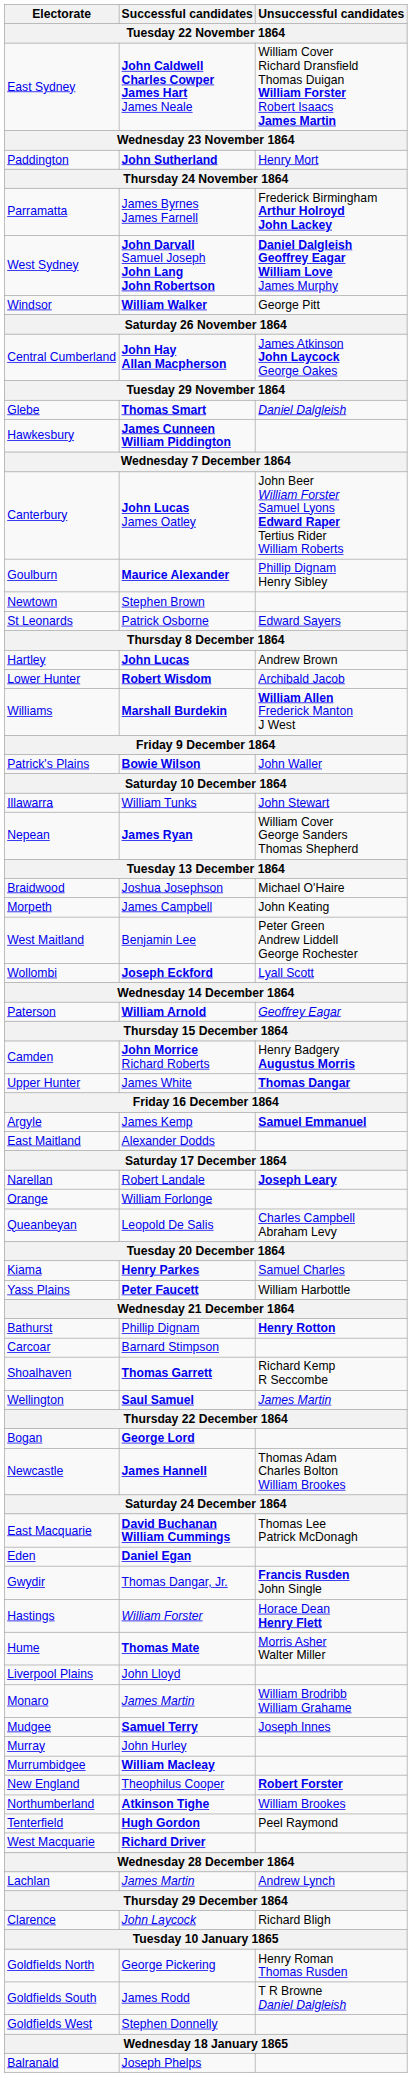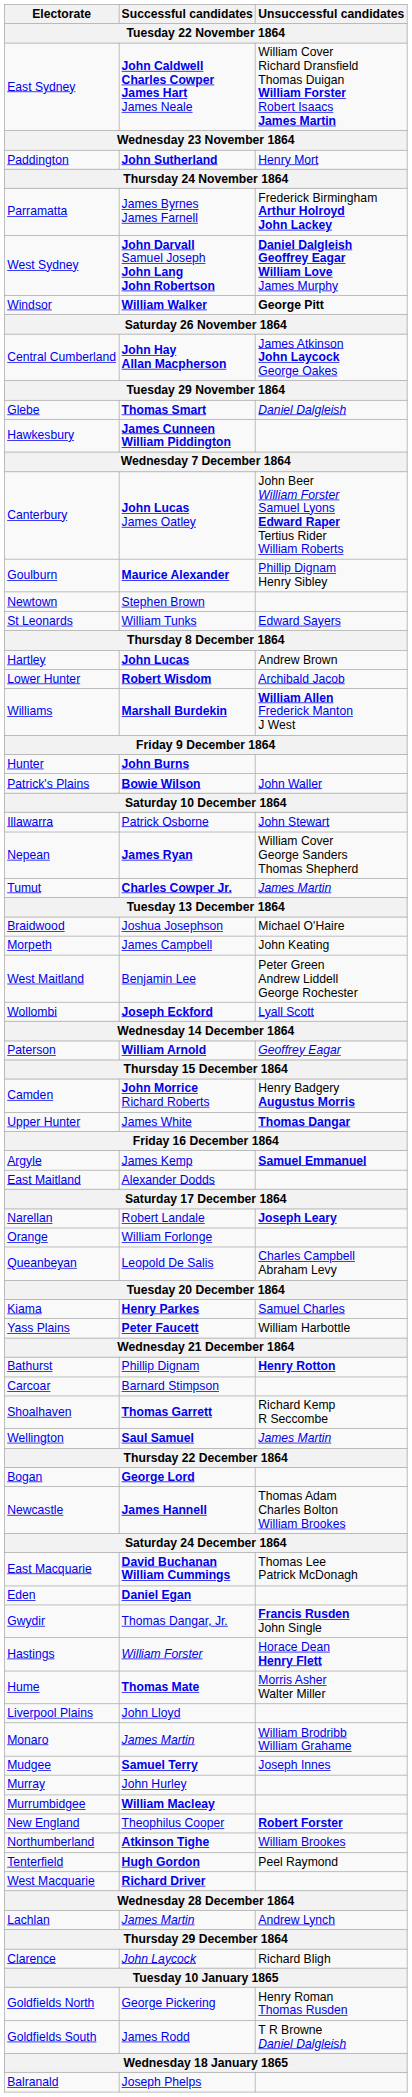 <table class="wikitable">
 <tr>
 <th>Electorate</th>
 <th>Successful candidates</th>
 <th>Unsuccessful candidates</th>
 </tr>
 <tr bgcolor="#cccccc">
 <th colspan=3>Tuesday 22 November 1864</th>
 </tr>
 <tr>
 <td><a href='#'>East Sydney</a></td>
 <td><strong><a href='#'>John Caldwell</a></strong> <br> <strong><a href='#'>Charles Cowper</a></strong> <br> <strong><a href='#'>James Hart</a></strong> <br> <a href='#'>James Neale</a></td>
 <td>William Cover <br> Richard Dransfield <br> Thomas Duigan <br> <strong><a href='#'>William Forster</a></strong> <br> <a href='#'>Robert Isaacs</a> <br> <strong><a href='#'>James Martin</a></strong></td>
 </tr>
 <tr bgcolor="#cccccc">
 <th colspan=3>Wednesday 23 November 1864</th>
 </tr>
 <tr>
 <td><a href='#'>Paddington</a></td>
 <td><strong><a href='#'>John Sutherland</a></strong></td>
 <td><a href='#'>Henry Mort</a></td>
 </tr>
 <tr bgcolor="#cccccc">
 <th colspan=3>Thursday 24 November 1864</th>
 </tr>
 <tr>
 <td><a href='#'>Parramatta</a></td>
 <td><a href='#'>James Byrnes</a> <br> <a href='#'>James Farnell</a></td>
 <td>Frederick Birmingham <br> <strong><a href='#'>Arthur Holroyd</a></strong> <br> <strong><a href='#'>John Lackey</a></strong></td>
 </tr>
 <tr>
 <td><a href='#'>West Sydney</a></td>
 <td><strong><a href='#'>John Darvall</a></strong> <br> <a href='#'>Samuel Joseph</a> <br> <strong><a href='#'>John Lang</a></strong> <br> <strong><a href='#'>John Robertson</a></strong></td>
 <td><strong><a href='#'>Daniel Dalgleish</a></strong> <br> <strong><a href='#'>Geoffrey Eagar</a></strong> <br> <strong><a href='#'>William Love</a></strong> <br> <a href='#'>James Murphy</a></td>
 </tr>
 <tr>
 <td><a href='#'>Windsor</a></td>
 <td><strong><a href='#'>William Walker</a></strong></td>
-<td>George Pitt</td>
+<td><strong>George Pitt</strong></td>
 </tr>
 <tr bgcolor="#cccccc">
 <th colspan=3>Saturday 26 November 1864</th>
 </tr>
 <tr>
 <td><a href='#'>Central Cumberland</a></td>
 <td><strong><a href='#'>John Hay</a></strong> <br> <strong><a href='#'>Allan Macpherson</a></strong></td>
 <td><a href='#'>James Atkinson</a> <br> <strong><a href='#'>John Laycock</a></strong> <br> <a href='#'>George Oakes</a></td>
 </tr>
 <tr bgcolor="#cccccc">
 <th colspan=3>Tuesday 29 November 1864</th>
 </tr>
 <tr>
 <td><a href='#'>Glebe</a></td>
 <td><strong><a href='#'>Thomas Smart</a></strong></td>
 <td><em><a href='#'>Daniel Dalgleish</a></em></td>
 </tr>
 <tr>
 <td><a href='#'>Hawkesbury</a></td>
 <td><strong><a href='#'>James Cunneen</a></strong> <br> <strong><a href='#'>William Piddington</a></strong></td>
 <td></td>
 </tr>
 <tr bgcolor="#cccccc">
 <th colspan=3>Wednesday 7 December 1864</th>
 </tr>
 <tr>
 <td><a href='#'>Canterbury</a></td>
 <td><strong><a href='#'>John Lucas</a></strong> <br> <a href='#'>James Oatley</a></td>
 <td>John Beer <br> <em><a href='#'>William Forster</a></em> <br> <a href='#'>Samuel Lyons</a> <br> <strong><a href='#'>Edward Raper</a></strong> <br> Tertius Rider <br> <a href='#'>William Roberts</a></td>
 </tr>
 <tr>
 <td><a href='#'>Goulburn</a></td>
 <td><strong><a href='#'>Maurice Alexander</a></strong></td>
 <td><a href='#'>Phillip Dignam</a> <br> Henry Sibley</td>
 </tr>
 <tr>
 <td><a href='#'>Newtown</a></td>
 <td><a href='#'>Stephen Brown</a></td>
 <td></td>
 </tr>
 <tr>
 <td><a href='#'>St Leonards</a></td>
-<td><a href='#'>Patrick Osborne</a></td>
+<td><a href='#'>William Tunks</a></td>
 <td><a href='#'>Edward Sayers</a></td>
 </tr>
 <tr bgcolor="#cccccc">
 <th colspan=3>Thursday 8 December 1864</th>
 </tr>
 <tr>
 <td><a href='#'>Hartley</a></td>
 <td><strong><a href='#'>John Lucas</a></strong></td>
 <td>Andrew Brown</td>
 </tr>
 <tr>
 <td><a href='#'>Lower Hunter</a></td>
 <td><strong><a href='#'>Robert Wisdom</a></strong></td>
 <td><a href='#'>Archibald Jacob</a></td>
 </tr>
 <tr>
 <td><a href='#'>Williams</a></td>
 <td><strong><a href='#'>Marshall Burdekin</a></strong></td>
 <td><strong><a href='#'>William Allen</a></strong> <br> <a href='#'>Frederick Manton</a> <br> J West</td>
 </tr>
 <tr bgcolor="#cccccc">
 <th colspan=3>Friday 9 December 1864</th>
 </tr>
 <tr>
+<td><a href='#'>Hunter</a></td>
+<td><strong><a href='#'>John Burns</a></strong></td>
+<td></td>
+</tr>
+<tr>
 <td><a href='#'>Patrick's Plains</a></td>
 <td><strong><a href='#'>Bowie Wilson</a></strong></td>
 <td><a href='#'>John Waller</a></td>
 </tr>
 <tr bgcolor="#cccccc">
 <th colspan=3>Saturday 10 December 1864</th>
 </tr>
 <tr>
 <td><a href='#'>Illawarra</a></td>
-<td><a href='#'>William Tunks</a></td>
+<td><a href='#'>Patrick Osborne</a></td>
 <td><a href='#'>John Stewart</a></td>
 </tr>
 <tr>
 <td><a href='#'>Nepean</a></td>
 <td><strong><a href='#'>James Ryan</a></strong></td>
 <td>William Cover <br> George Sanders <br> Thomas Shepherd</td>
+</tr>
+<tr>
+<td><a href='#'>Tumut</a></td>
+<td><strong><a href='#'>Charles Cowper Jr.</a></strong></td>
+<td><em><a href='#'>James Martin</a></em></td>
 </tr>
 <tr bgcolor="#cccccc">
 <th colspan=3>Tuesday 13 December 1864</th>
 </tr>
 <tr>
 <td><a href='#'>Braidwood</a></td>
 <td><a href='#'>Joshua Josephson</a></td>
 <td>Michael O'Haire</td>
 </tr>
 <tr>
 <td><a href='#'>Morpeth</a></td>
 <td><a href='#'>James Campbell</a></td>
 <td>John Keating</td>
 </tr>
 <tr>
 <td><a href='#'>West Maitland</a></td>
 <td><a href='#'>Benjamin Lee</a></td>
 <td>Peter Green <br> Andrew Liddell <br> George Rochester</td>
 </tr>
 <tr>
 <td><a href='#'>Wollombi</a></td>
 <td><strong><a href='#'>Joseph Eckford</a></strong></td>
 <td><a href='#'>Lyall Scott</a></td>
 </tr>
 <tr bgcolor="#cccccc">
 <th colspan=3>Wednesday 14 December 1864</th>
 </tr>
 <tr>
 <td><a href='#'>Paterson</a></td>
 <td><strong><a href='#'>William Arnold</a></strong></td>
 <td><em><a href='#'>Geoffrey Eagar</a></em></td>
 </tr>
 <tr bgcolor="#cccccc">
 <th colspan=3>Thursday 15 December 1864</th>
 </tr>
 <tr>
 <td><a href='#'>Camden</a></td>
 <td><strong><a href='#'>John Morrice</a></strong> <br> <a href='#'>Richard Roberts</a></td>
 <td>Henry Badgery <br> <strong><a href='#'>Augustus Morris</a></strong></td>
 </tr>
 <tr>
 <td><a href='#'>Upper Hunter</a></td>
 <td><a href='#'>James White</a></td>
 <td><strong><a href='#'>Thomas Dangar</a></strong></td>
 </tr>
 <tr bgcolor="#cccccc">
 <th colspan=3>Friday 16 December 1864</th>
 </tr>
 <tr>
 <td><a href='#'>Argyle</a></td>
 <td><a href='#'>James Kemp</a></td>
 <td><strong><a href='#'>Samuel Emmanuel</a></strong></td>
 </tr>
 <tr>
 <td><a href='#'>East Maitland</a></td>
 <td><a href='#'>Alexander Dodds</a></td>
 <td></td>
 </tr>
 <tr bgcolor="#cccccc">
 <th colspan=3>Saturday 17 December 1864</th>
 </tr>
 <tr>
 <td><a href='#'>Narellan</a></td>
 <td><a href='#'>Robert Landale</a></td>
 <td><strong><a href='#'>Joseph Leary</a></strong></td>
 </tr>
 <tr>
 <td><a href='#'>Orange</a></td>
 <td><a href='#'>William Forlonge</a></td>
 <td></td>
 </tr>
 <tr>
 <td><a href='#'>Queanbeyan</a></td>
 <td><a href='#'>Leopold De Salis</a></td>
 <td><a href='#'>Charles Campbell</a> <br> Abraham Levy</td>
 </tr>
 <tr bgcolor="#cccccc">
 <th colspan=3>Tuesday 20 December 1864</th>
 </tr>
 <tr>
 <td><a href='#'>Kiama</a></td>
 <td><strong><a href='#'>Henry Parkes</a></strong></td>
 <td><a href='#'>Samuel Charles</a></td>
 </tr>
 <tr>
 <td><a href='#'>Yass Plains</a></td>
 <td><strong><a href='#'>Peter Faucett</a></strong></td>
 <td>William Harbottle</td>
 </tr>
 <tr bgcolor="#cccccc">
 <th colspan=3>Wednesday 21 December 1864</th>
 </tr>
 <tr>
 <td><a href='#'>Bathurst</a></td>
 <td><a href='#'>Phillip Dignam</a></td>
 <td><strong><a href='#'>Henry Rotton</a></strong></td>
 </tr>
 <tr>
 <td><a href='#'>Carcoar</a></td>
 <td><a href='#'>Barnard Stimpson</a></td>
 <td></td>
 </tr>
 <tr>
 <td><a href='#'>Shoalhaven</a></td>
 <td><strong><a href='#'>Thomas Garrett</a></strong></td>
 <td>Richard Kemp <br> R Seccombe</td>
 </tr>
 <tr>
 <td><a href='#'>Wellington</a></td>
 <td><strong><a href='#'>Saul Samuel</a></strong></td>
 <td><em><a href='#'>James Martin</a></em></td>
 </tr>
 <tr bgcolor="#cccccc">
 <th colspan=3>Thursday 22 December 1864</th>
 </tr>
 <tr>
 <td><a href='#'>Bogan</a></td>
 <td><strong><a href='#'>George Lord</a></strong></td>
 <td></td>
 </tr>
 <tr>
 <td><a href='#'>Newcastle</a></td>
 <td><strong><a href='#'>James Hannell</a></strong></td>
 <td>Thomas Adam <br> Charles Bolton <br> <a href='#'>William Brookes</a></td>
 </tr>
 <tr bgcolor="#cccccc">
 <th colspan=3>Saturday 24 December 1864</th>
 </tr>
 <tr>
 <td><a href='#'>East Macquarie</a></td>
 <td><strong><a href='#'>David Buchanan</a></strong> <br> <strong><a href='#'>William Cummings</a></strong></td>
 <td>Thomas Lee <br> Patrick McDonagh</td>
 </tr>
 <tr>
 <td><a href='#'>Eden</a></td>
 <td><strong><a href='#'>Daniel Egan</a></strong></td>
 <td></td>
 </tr>
 <tr>
 <td><a href='#'>Gwydir</a></td>
 <td><a href='#'>Thomas Dangar, Jr.</a></td>
 <td><strong><a href='#'>Francis Rusden</a></strong> <br> John Single</td>
 </tr>
 <tr>
 <td><a href='#'>Hastings</a></td>
 <td><em><a href='#'>William Forster</a></em></td>
 <td><a href='#'>Horace Dean</a> <br> <strong><a href='#'>Henry Flett</a></strong></td>
 </tr>
 <tr>
 <td><a href='#'>Hume</a></td>
 <td><strong><a href='#'>Thomas Mate</a></strong></td>
 <td><a href='#'>Morris Asher</a> <br> Walter Miller</td>
 </tr>
 <tr>
 <td><a href='#'>Liverpool Plains</a></td>
 <td><a href='#'>John Lloyd</a></td>
 <td></td>
 </tr>
 <tr>
 <td><a href='#'>Monaro</a></td>
 <td><em><a href='#'>James Martin</a></em></td>
 <td><a href='#'>William Brodribb</a> <br> <a href='#'>William Grahame</a></td>
 </tr>
 <tr>
 <td><a href='#'>Mudgee</a></td>
 <td><strong><a href='#'>Samuel Terry</a></strong></td>
 <td><a href='#'>Joseph Innes</a></td>
 </tr>
 <tr>
 <td><a href='#'>Murray</a></td>
 <td><a href='#'>John Hurley</a></td>
 <td></td>
 </tr>
 <tr>
 <td><a href='#'>Murrumbidgee</a></td>
 <td><strong><a href='#'>William Macleay</a></strong></td>
 <td></td>
 </tr>
 <tr>
 <td><a href='#'>New England</a></td>
 <td><a href='#'>Theophilus Cooper</a></td>
 <td><strong><a href='#'>Robert Forster</a></strong></td>
 </tr>
 <tr>
 <td><a href='#'>Northumberland</a></td>
 <td><strong><a href='#'>Atkinson Tighe</a></strong></td>
 <td><a href='#'>William Brookes</a></td>
 </tr>
 <tr>
 <td><a href='#'>Tenterfield</a></td>
 <td><strong><a href='#'>Hugh Gordon</a></strong></td>
 <td>Peel Raymond</td>
 </tr>
 <tr>
 <td><a href='#'>West Macquarie</a></td>
 <td><strong><a href='#'>Richard Driver</a></strong></td>
 <td></td>
 </tr>
 <tr bgcolor="#cccccc">
 <th colspan=3>Wednesday 28 December 1864</th>
 </tr>
 <tr>
 <td><a href='#'>Lachlan</a></td>
 <td><em><a href='#'>James Martin</a></em></td>
 <td><a href='#'>Andrew Lynch</a></td>
 </tr>
 <tr bgcolor="#cccccc">
 <th colspan=3>Thursday 29 December 1864</th>
 </tr>
 <tr>
 <td><a href='#'>Clarence</a></td>
 <td><em><a href='#'>John Laycock</a></em></td>
 <td>Richard Bligh</td>
 </tr>
 <tr bgcolor="#cccccc">
 <th colspan=3>Tuesday 10 January 1865</th>
 </tr>
 <tr>
 <td><a href='#'>Goldfields North</a></td>
 <td><a href='#'>George Pickering</a></td>
 <td>Henry Roman <br> <a href='#'>Thomas Rusden</a></td>
 </tr>
 <tr>
 <td><a href='#'>Goldfields South</a></td>
 <td><a href='#'>James Rodd</a></td>
 <td>T R Browne <br> <em><a href='#'>Daniel Dalgleish</a></em></td>
 </tr>
-<tr>
-<td><a href='#'>Goldfields West</a></td>
-<td><a href='#'>Stephen Donnelly</a></td>
-<td></td>
-</tr>
 <tr bgcolor="#cccccc">
 <th colspan=3>Wednesday 18 January 1865</th>
 </tr>
 <tr>
 <td><a href='#'>Balranald</a></td>
 <td><a href='#'>Joseph Phelps</a></td>
 <td></td>
 </tr>
 </table>
